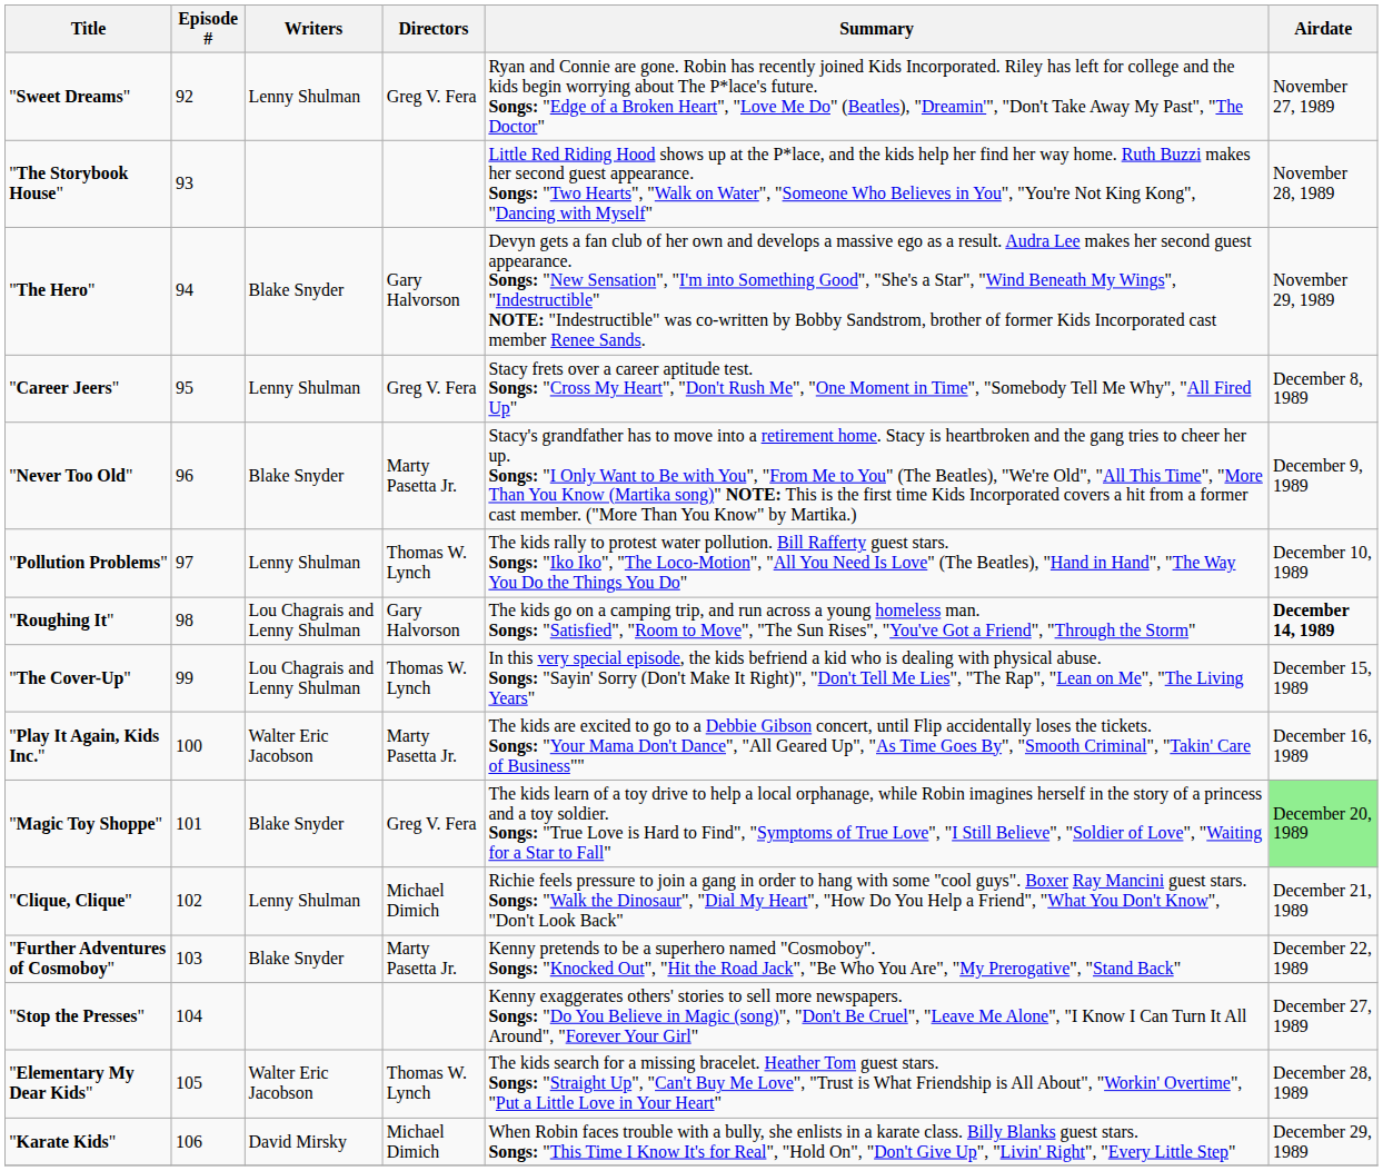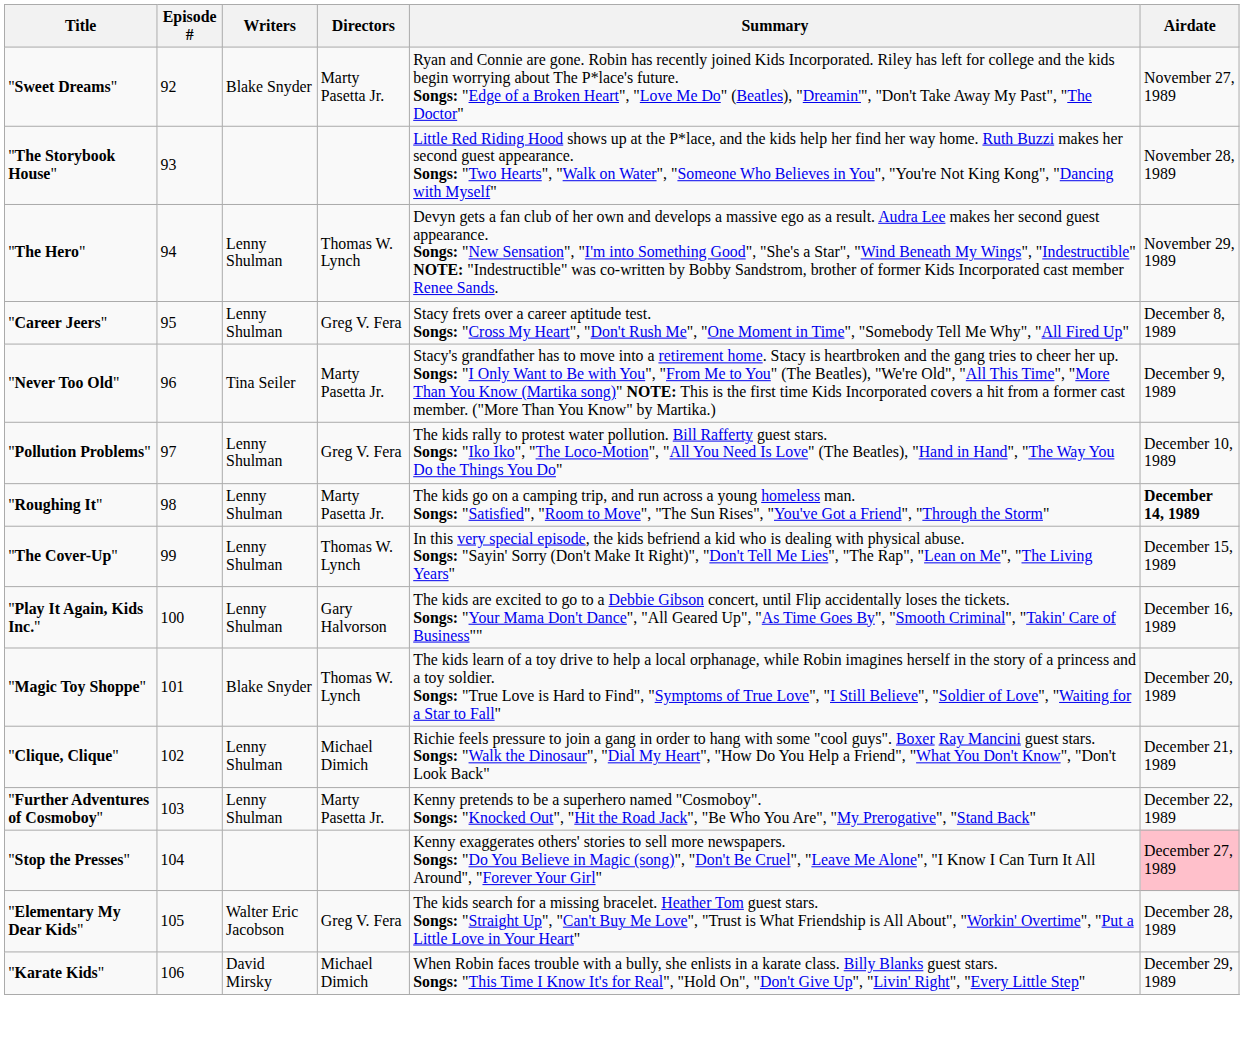 <table class="wikitable">
 <tr>
 <th>Title</th>
 <th>Episode #</th>
 <th>Writers</th>
 <th>Directors</th>
 <th>Summary</th>
 <th>Airdate</th>
 </tr>
 <tr>
 <td>"<strong>Sweet Dreams</strong>"</td>
 <td>92</td>
-<td>Lenny Shulman</td>
-<td>Greg V. Fera</td>
+<td>Blake Snyder</td>
+<td>Marty Pasetta Jr.</td>
 <td>Ryan and Connie are gone. Robin has recently joined Kids Incorporated. Riley has left for college and the kids begin worrying about The P*lace's future.<br><strong>Songs:</strong> "<a href='#'>Edge of a Broken Heart</a>", "<a href='#'>Love Me Do</a>" (<a href='#'>Beatles</a>), "<a href='#'>Dreamin'</a>", "Don't Take Away My Past", "<a href='#'>The Doctor</a>"</td>
 <td>November 27, 1989</td>
 </tr>
 <tr>
 <td>"<strong>The Storybook House</strong>"</td>
 <td>93</td>
 <td></td>
 <td></td>
 <td><a href='#'>Little Red Riding Hood</a> shows up at the P*lace, and the kids help her find her way home. <a href='#'>Ruth Buzzi</a> makes her second guest appearance.<br><strong>Songs:</strong> "<a href='#'>Two Hearts</a>", "<a href='#'>Walk on Water</a>", "<a href='#'>Someone Who Believes in You</a>", "You're Not King Kong", "<a href='#'>Dancing with Myself</a>"</td>
 <td>November 28, 1989</td>
 </tr>
 <tr>
 <td>"<strong>The Hero</strong>"</td>
 <td>94</td>
-<td>Blake Snyder</td>
-<td>Gary Halvorson</td>
+<td>Lenny Shulman</td>
+<td>Thomas W. Lynch</td>
 <td>Devyn gets a fan club of her own and develops a massive ego as a result. <a href='#'>Audra Lee</a> makes her second guest appearance.<br><strong>Songs:</strong> "<a href='#'>New Sensation</a>", "<a href='#'>I'm into Something Good</a>", "She's a Star", "<a href='#'>Wind Beneath My Wings</a>", "<a href='#'>Indestructible</a>"<br><strong>NOTE:</strong> "Indestructible" was co-written by Bobby Sandstrom, brother of former Kids Incorporated cast member <a href='#'>Renee Sands</a>.</td>
 <td>November 29, 1989</td>
 </tr>
 <tr>
 <td>"<strong>Career Jeers</strong>"</td>
 <td>95</td>
 <td>Lenny Shulman</td>
 <td>Greg V. Fera</td>
 <td>Stacy frets over a career aptitude test.<br><strong>Songs:</strong> "<a href='#'>Cross My Heart</a>", "<a href='#'>Don't Rush Me</a>", "<a href='#'>One Moment in Time</a>", "Somebody Tell Me Why", "<a href='#'>All Fired Up</a>"</td>
 <td>December 8, 1989</td>
 </tr>
 <tr>
 <td>"<strong>Never Too Old</strong>"</td>
 <td>96</td>
-<td>Blake Snyder</td>
+<td>Tina Seiler</td>
 <td>Marty Pasetta Jr.</td>
 <td>Stacy's grandfather has to move into a <a href='#'>retirement home</a>. Stacy is heartbroken and the gang tries to cheer her up.<br><strong>Songs:</strong> "<a href='#'>I Only Want to Be with You</a>", "<a href='#'>From Me to You</a>" (The Beatles), "We're Old", "<a href='#'>All This Time</a>", "<a href='#'>More Than You Know (Martika song)</a>"  <strong>NOTE:</strong> This is the first time Kids Incorporated covers a hit from a former cast member. ("More Than You Know" by Martika.)</td>
 <td>December 9, 1989</td>
 </tr>
 <tr>
 <td>"<strong>Pollution Problems</strong>"</td>
 <td>97</td>
 <td>Lenny Shulman</td>
-<td>Thomas W. Lynch</td>
+<td>Greg V. Fera</td>
 <td>The kids rally to protest water pollution. <a href='#'>Bill Rafferty</a> guest stars.<br><strong>Songs:</strong> "<a href='#'>Iko Iko</a>", "<a href='#'>The Loco-Motion</a>", "<a href='#'>All You Need Is Love</a>" (The Beatles), "<a href='#'>Hand in Hand</a>", "<a href='#'>The Way You Do the Things You Do</a>"</td>
 <td>December 10, 1989</td>
 </tr>
 <tr>
 <td>"<strong>Roughing It</strong>"</td>
 <td>98</td>
-<td>Lou Chagrais and Lenny Shulman</td>
-<td>Gary Halvorson</td>
+<td>Lenny Shulman</td>
+<td>Marty Pasetta Jr.</td>
 <td>The kids go on a camping trip, and run across a young <a href='#'>homeless</a> man.<br><strong>Songs:</strong> "<a href='#'>Satisfied</a>", "<a href='#'>Room to Move</a>", "The Sun Rises", "<a href='#'>You've Got a Friend</a>", "<a href='#'>Through the Storm</a>"</td>
 <td><strong>December 14, 1989</strong></td>
 </tr>
 <tr>
 <td>"<strong>The Cover-Up</strong>"</td>
 <td>99</td>
-<td>Lou Chagrais and Lenny Shulman</td>
+<td>Lenny Shulman</td>
 <td>Thomas W. Lynch</td>
 <td>In this <a href='#'>very special episode</a>, the kids befriend a kid who is dealing with physical abuse.<br><strong>Songs:</strong> "Sayin' Sorry (Don't Make It Right)", "<a href='#'>Don't Tell Me Lies</a>", "The Rap", "<a href='#'>Lean on Me</a>", "<a href='#'>The Living Years</a>"</td>
 <td>December 15, 1989</td>
 </tr>
 <tr>
 <td>"<strong>Play It Again, Kids Inc.</strong>"</td>
 <td>100</td>
-<td>Walter Eric Jacobson</td>
-<td>Marty Pasetta Jr.</td>
+<td>Lenny Shulman</td>
+<td>Gary Halvorson</td>
 <td>The kids are excited to go to a <a href='#'>Debbie Gibson</a> concert, until Flip accidentally loses the tickets.<br><strong>Songs:</strong> "<a href='#'>Your Mama Don't Dance</a>", "All Geared Up", "<a href='#'>As Time Goes By</a>", "<a href='#'>Smooth Criminal</a>", "<a href='#'>Takin' Care of Business</a>""</td>
 <td>December 16, 1989</td>
 </tr>
 <tr>
 <td>"<strong>Magic Toy Shoppe</strong>"</td>
 <td>101</td>
 <td>Blake Snyder</td>
-<td>Greg V. Fera</td>
+<td>Thomas W. Lynch</td>
 <td>The kids learn of a toy drive to help a local orphanage, while Robin imagines herself in the story of a princess and a toy soldier.<br><strong>Songs:</strong> "True Love is Hard to Find", "<a href='#'>Symptoms of True Love</a>", "<a href='#'>I Still Believe</a>", "<a href='#'>Soldier of Love</a>", "<a href='#'>Waiting for a Star to Fall</a>"</td>
-<td style="background: lightgreen;">December 20, 1989</td>
+<td>December 20, 1989</td>
 </tr>
 <tr>
 <td>"<strong>Clique, Clique</strong>"</td>
 <td>102</td>
 <td>Lenny Shulman</td>
 <td>Michael Dimich</td>
 <td>Richie feels pressure to join a gang in order to hang with some "cool guys". <a href='#'>Boxer</a> <a href='#'>Ray Mancini</a> guest stars.<br><strong>Songs:</strong> "<a href='#'>Walk the Dinosaur</a>", "<a href='#'>Dial My Heart</a>", "How Do You Help a Friend", "<a href='#'>What You Don't Know</a>", "Don't Look Back"</td>
 <td>December 21, 1989</td>
 </tr>
 <tr>
 <td>"<strong>Further Adventures of Cosmoboy</strong>"</td>
 <td>103</td>
-<td>Blake Snyder</td>
+<td>Lenny Shulman</td>
 <td>Marty Pasetta Jr.</td>
 <td>Kenny pretends to be a superhero named "Cosmoboy".<br><strong>Songs:</strong> "<a href='#'>Knocked Out</a>", "<a href='#'>Hit the Road Jack</a>", "Be Who You Are", "<a href='#'>My Prerogative</a>", "<a href='#'>Stand Back</a>"</td>
 <td>December 22, 1989</td>
 </tr>
 <tr>
 <td>"<strong>Stop the Presses</strong>"</td>
 <td>104</td>
 <td></td>
 <td></td>
 <td>Kenny exaggerates others' stories to sell more newspapers.<br><strong>Songs:</strong> "<a href='#'>Do You Believe in Magic (song)</a>", "<a href='#'>Don't Be Cruel</a>", "<a href='#'>Leave Me Alone</a>", "I Know I Can Turn It All Around", "<a href='#'>Forever Your Girl</a>"</td>
-<td>December 27, 1989</td>
+<td style="background: pink;">December 27, 1989</td>
 </tr>
 <tr>
 <td>"<strong>Elementary My Dear Kids</strong>"</td>
 <td>105</td>
 <td>Walter Eric Jacobson</td>
-<td>Thomas W. Lynch</td>
+<td>Greg V. Fera</td>
 <td>The kids search for a missing bracelet. <a href='#'>Heather Tom</a> guest stars.<br><strong>Songs:</strong> "<a href='#'>Straight Up</a>", "<a href='#'>Can't Buy Me Love</a>", "Trust is What Friendship is All About", "<a href='#'>Workin' Overtime</a>", "<a href='#'>Put a Little Love in Your Heart</a>"</td>
 <td>December 28, 1989</td>
 </tr>
 <tr>
 <td>"<strong>Karate Kids</strong>"</td>
 <td>106</td>
 <td>David Mirsky</td>
 <td>Michael Dimich</td>
 <td>When Robin faces trouble with a bully, she enlists in a karate class. <a href='#'>Billy Blanks</a> guest stars.<br><strong>Songs:</strong> "<a href='#'>This Time I Know It's for Real</a>", "Hold On", "<a href='#'>Don't Give Up</a>", "<a href='#'>Livin' Right</a>", "<a href='#'>Every Little Step</a>"</td>
 <td>December 29, 1989</td>
 </tr>
 <tr>
 </tr>
 </table>
